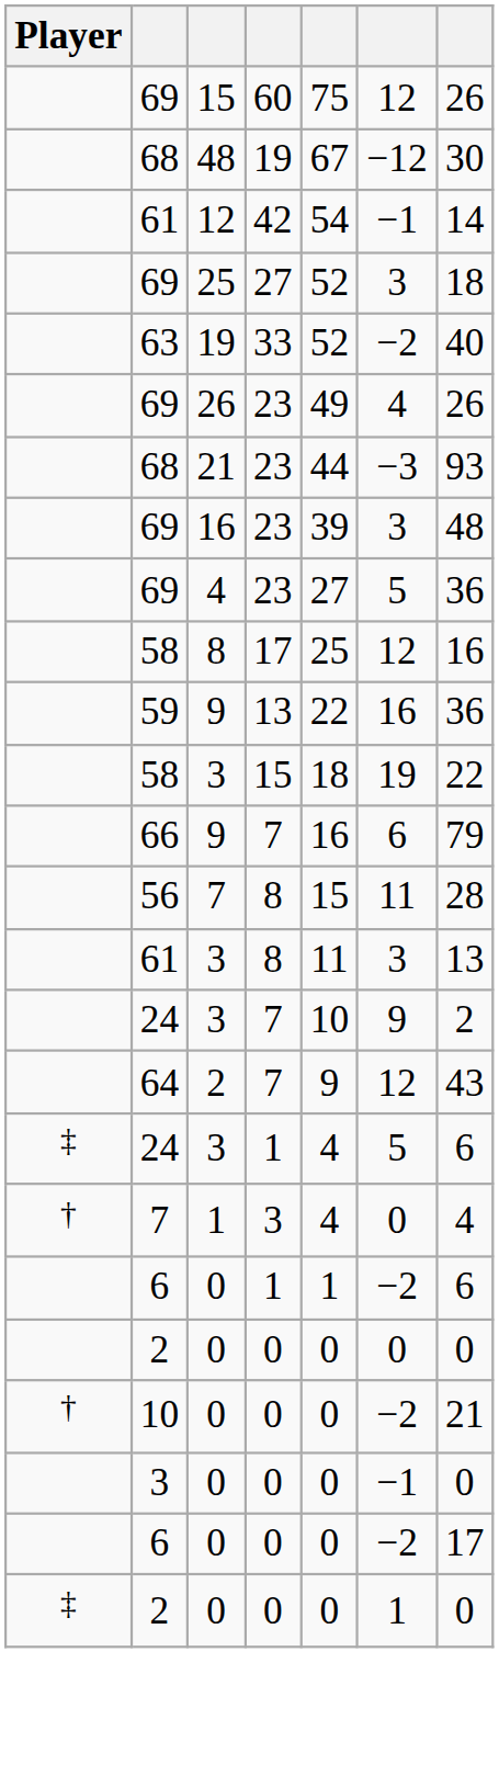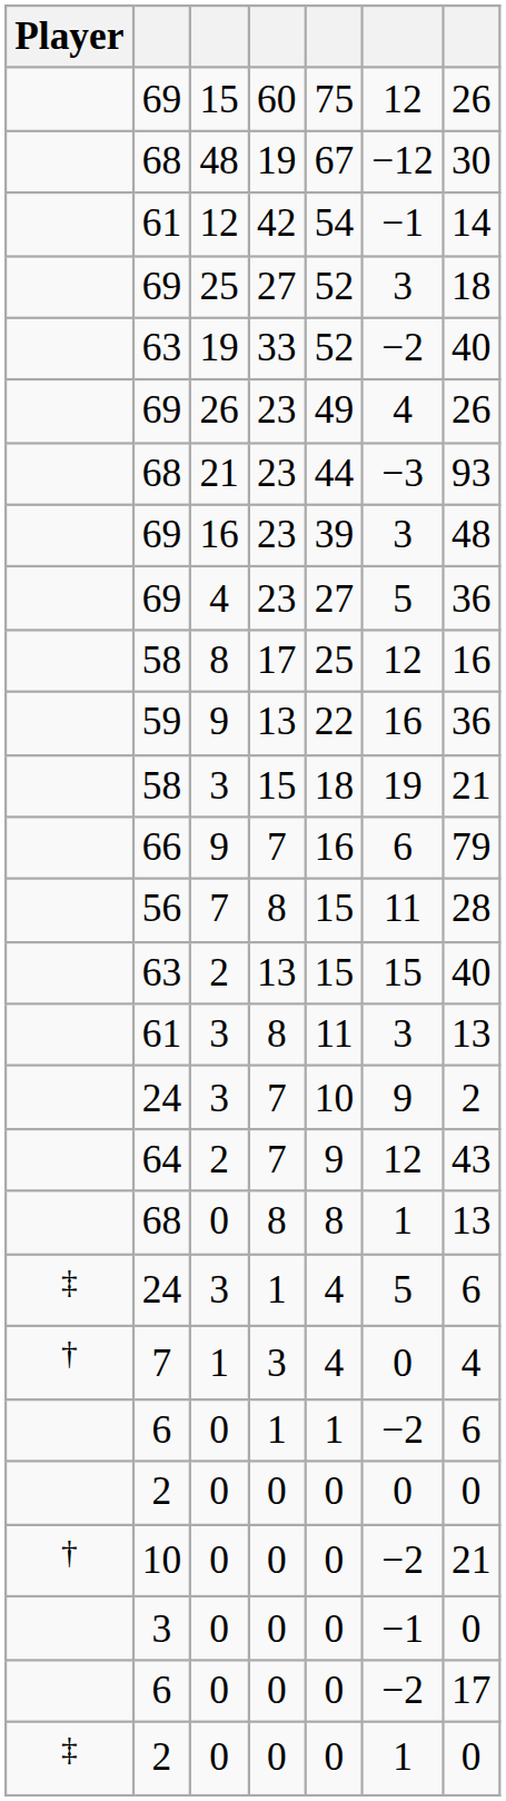 <table class="wikitable sortable" style="text-align:center;">
 <tr>
 <th>Player</th>
 <th></th>
 <th></th>
 <th></th>
 <th></th>
 <th data-sort-type="number"></th>
 <th></th>
 </tr>
 <tr>
 <td></td>
 <td>69</td>
 <td>15</td>
 <td>60</td>
 <td>75</td>
 <td>12</td>
 <td>26</td>
 </tr>
 <tr>
 <td></td>
 <td>68</td>
 <td>48</td>
 <td>19</td>
 <td>67</td>
 <td>−12</td>
 <td>30</td>
 </tr>
 <tr>
 <td></td>
 <td>61</td>
 <td>12</td>
 <td>42</td>
 <td>54</td>
 <td>−1</td>
 <td>14</td>
 </tr>
 <tr>
 <td></td>
 <td>69</td>
 <td>25</td>
 <td>27</td>
 <td>52</td>
 <td>3</td>
 <td>18</td>
 </tr>
 <tr>
 <td></td>
 <td>63</td>
 <td>19</td>
 <td>33</td>
 <td>52</td>
 <td>−2</td>
 <td>40</td>
 </tr>
 <tr>
 <td></td>
 <td>69</td>
 <td>26</td>
 <td>23</td>
 <td>49</td>
 <td>4</td>
 <td>26</td>
 </tr>
 <tr>
 <td></td>
 <td>68</td>
 <td>21</td>
 <td>23</td>
 <td>44</td>
 <td>−3</td>
 <td>93</td>
 </tr>
 <tr>
 <td></td>
 <td>69</td>
 <td>16</td>
 <td>23</td>
 <td>39</td>
 <td>3</td>
 <td>48</td>
 </tr>
 <tr>
 <td></td>
 <td>69</td>
 <td>4</td>
 <td>23</td>
 <td>27</td>
 <td>5</td>
 <td>36</td>
 </tr>
 <tr>
 <td></td>
 <td>58</td>
 <td>8</td>
 <td>17</td>
 <td>25</td>
 <td>12</td>
 <td>16</td>
 </tr>
 <tr>
 <td></td>
 <td>59</td>
 <td>9</td>
 <td>13</td>
 <td>22</td>
 <td>16</td>
 <td>36</td>
 </tr>
 <tr>
 <td></td>
 <td>58</td>
 <td>3</td>
 <td>15</td>
 <td>18</td>
 <td>19</td>
-<td>22</td>
+<td>21</td>
 </tr>
 <tr>
 <td></td>
 <td>66</td>
 <td>9</td>
 <td>7</td>
 <td>16</td>
 <td>6</td>
 <td>79</td>
 </tr>
 <tr>
 <td></td>
 <td>56</td>
 <td>7</td>
 <td>8</td>
 <td>15</td>
 <td>11</td>
 <td>28</td>
+</tr>
+<tr>
+<td></td>
+<td>63</td>
+<td>2</td>
+<td>13</td>
+<td>15</td>
+<td>15</td>
+<td>40</td>
 </tr>
 <tr>
 <td></td>
 <td>61</td>
 <td>3</td>
 <td>8</td>
 <td>11</td>
 <td>3</td>
 <td>13</td>
 </tr>
 <tr>
 <td></td>
 <td>24</td>
 <td>3</td>
 <td>7</td>
 <td>10</td>
 <td>9</td>
 <td>2</td>
 </tr>
 <tr>
 <td></td>
 <td>64</td>
 <td>2</td>
 <td>7</td>
 <td>9</td>
 <td>12</td>
 <td>43</td>
+</tr>
+<tr>
+<td></td>
+<td>68</td>
+<td>0</td>
+<td>8</td>
+<td>8</td>
+<td>1</td>
+<td>13</td>
 </tr>
 <tr>
 <td><sup>‡</sup></td>
 <td>24</td>
 <td>3</td>
 <td>1</td>
 <td>4</td>
 <td>5</td>
 <td>6</td>
 </tr>
 <tr>
 <td><sup>†</sup></td>
 <td>7</td>
 <td>1</td>
 <td>3</td>
 <td>4</td>
 <td>0</td>
 <td>4</td>
 </tr>
 <tr>
 <td></td>
 <td>6</td>
 <td>0</td>
 <td>1</td>
 <td>1</td>
 <td>−2</td>
 <td>6</td>
 </tr>
 <tr>
 <td></td>
 <td>2</td>
 <td>0</td>
 <td>0</td>
 <td>0</td>
 <td>0</td>
 <td>0</td>
 </tr>
 <tr>
 <td><sup>†</sup></td>
 <td>10</td>
 <td>0</td>
 <td>0</td>
 <td>0</td>
 <td>−2</td>
 <td>21</td>
 </tr>
 <tr>
 <td></td>
 <td>3</td>
 <td>0</td>
 <td>0</td>
 <td>0</td>
 <td>−1</td>
 <td>0</td>
 </tr>
 <tr>
 <td></td>
 <td>6</td>
 <td>0</td>
 <td>0</td>
 <td>0</td>
 <td>−2</td>
 <td>17</td>
 </tr>
 <tr>
 <td><sup>‡</sup></td>
 <td>2</td>
 <td>0</td>
 <td>0</td>
 <td>0</td>
 <td>1</td>
 <td>0</td>
 </tr>
 </table>
